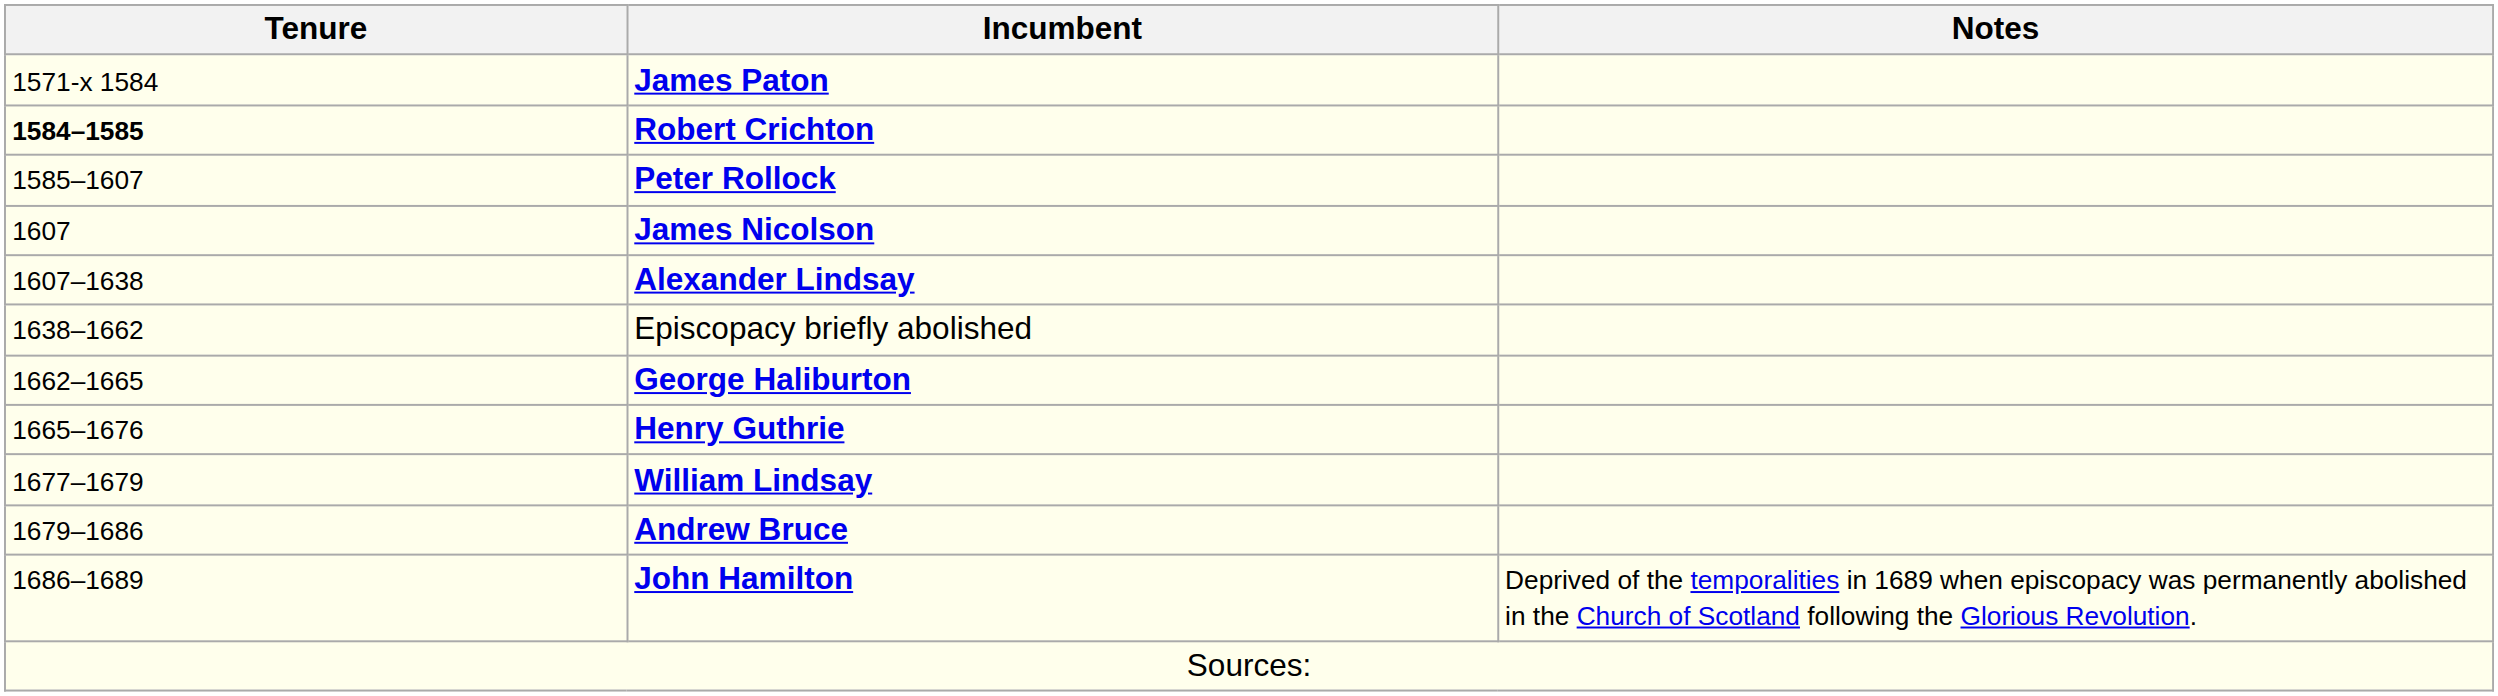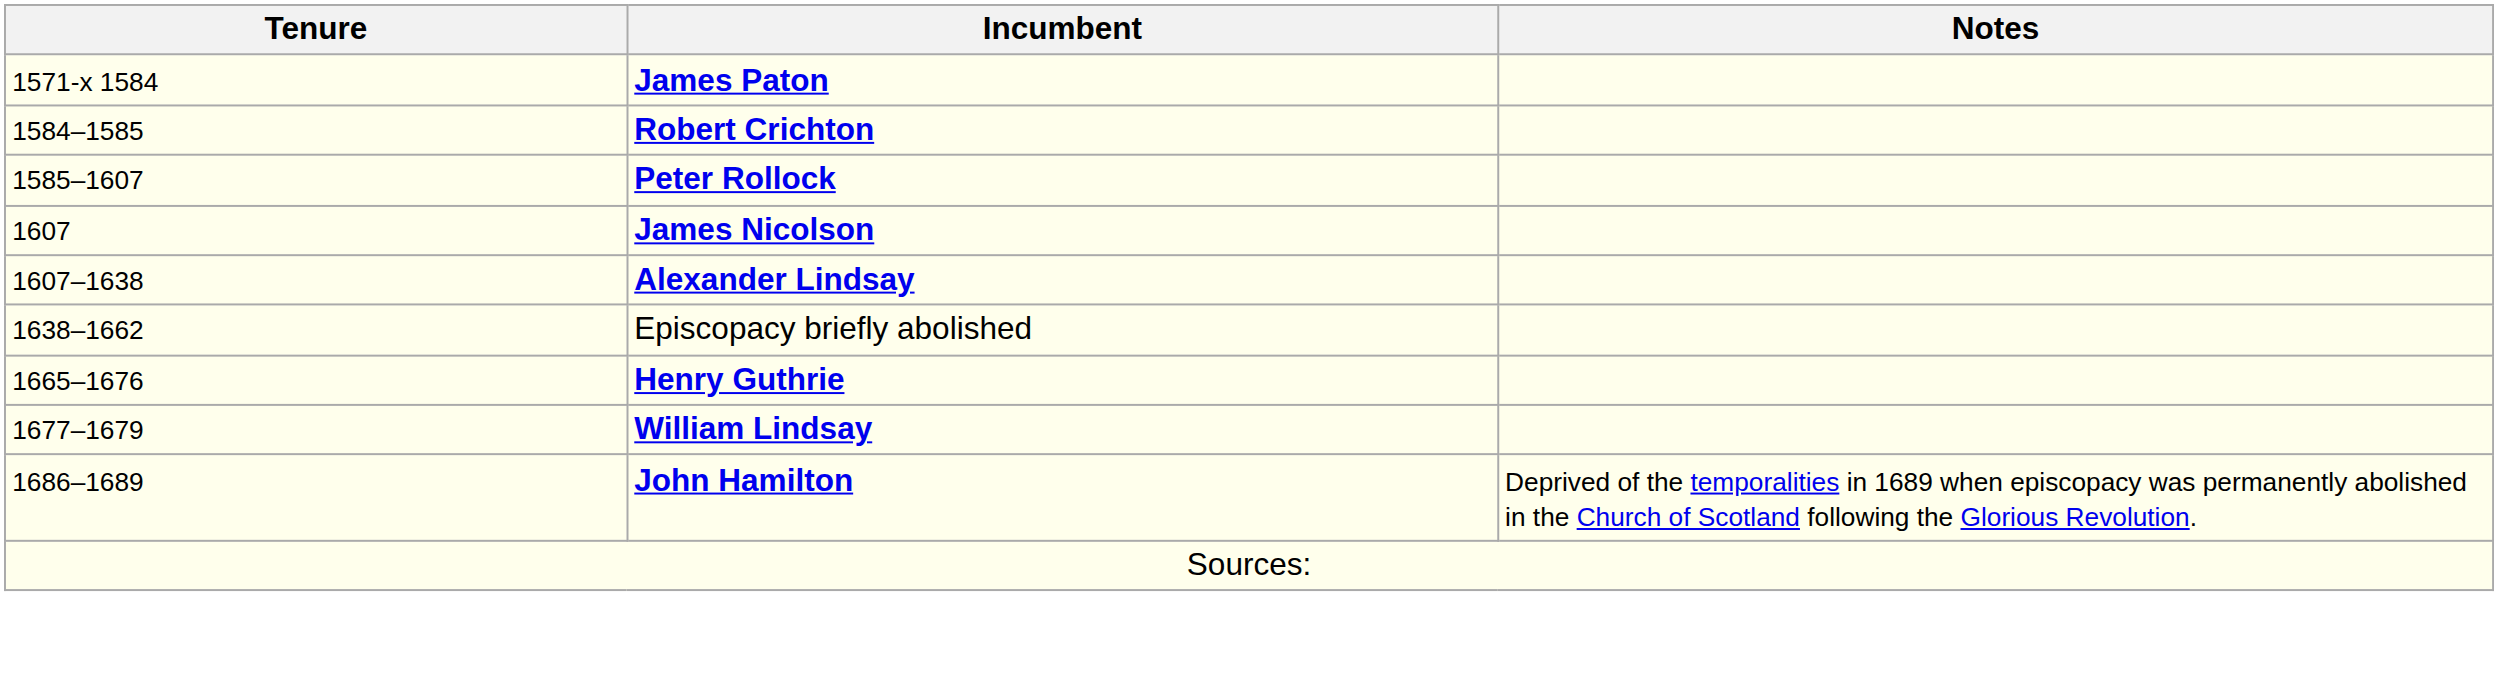 <table class="wikitable" style="width:100%;" border="1" cellpadding="2">
 <tr align=center>
 <th width="25%">Tenure</th>
 <th width="35%">Incumbent</th>
 <th width="40%">Notes</th>
 </tr>
 <tr valign=top bgcolor="#ffffec">
 <td><small>1571-x 1584 </small></td>
 <td><strong><a href='#'>James Paton</a> </strong></td>
 <td><small></small></td>
 </tr>
 <tr valign=top bgcolor="#ffffec">
-<td><strong><small>1584–1585 </small></strong></td>
+<td><small>1584–1585 </small></td>
 <td><strong><a href='#'>Robert Crichton</a></strong></td>
 <td><small></small></td>
 </tr>
 <tr valign=top bgcolor="#ffffec">
 <td><small>1585–1607 </small></td>
 <td><strong><a href='#'>Peter Rollock</a></strong></td>
 <td><small></small></td>
 </tr>
 <tr valign=top bgcolor="#ffffec">
 <td><small>1607 </small></td>
 <td><strong><a href='#'>James Nicolson</a></strong></td>
 <td><small></small></td>
 </tr>
 <tr valign=top bgcolor="#ffffec">
 <td><small>1607–1638 </small></td>
 <td><strong><a href='#'>Alexander Lindsay</a> </strong></td>
 <td><small></small></td>
 </tr>
 <tr valign=top bgcolor="#ffffec">
 <td><small>1638–1662 </small></td>
 <td>Episcopacy briefly abolished</td>
 <td><small></small></td>
 </tr>
 <tr valign=top bgcolor="#ffffec">
-<td><small>1662–1665 </small></td>
-<td><strong><a href='#'>George Haliburton</a></strong></td>
-<td><small></small></td>
-</tr>
-<tr valign=top bgcolor="#ffffec">
 <td><small>1665–1676 </small></td>
 <td><strong><a href='#'>Henry Guthrie</a></strong></td>
 <td><small></small></td>
 </tr>
 <tr valign=top bgcolor="#ffffec">
 <td><small>1677–1679 </small></td>
 <td><strong><a href='#'>William Lindsay</a></strong></td>
-<td><small></small></td>
-</tr>
-<tr valign=top bgcolor="#ffffec">
-<td><small>1679–1686 </small></td>
-<td><strong><a href='#'>Andrew Bruce</a> </strong></td>
 <td><small></small></td>
 </tr>
 <tr valign=top bgcolor="#ffffec">
 <td><small>1686–1689 </small></td>
 <td><strong><a href='#'>John Hamilton</a> </strong></td>
 <td><small>Deprived of the <a href='#'>temporalities</a> in 1689 when episcopacy was permanently abolished in the <a href='#'>Church of Scotland</a> following the <a href='#'>Glorious Revolution</a>.</small></td>
 </tr>
 <tr valign=top bgcolor="#ffffec">
 <td align=center colspan=3>Sources:</td>
 </tr>
 </table>
